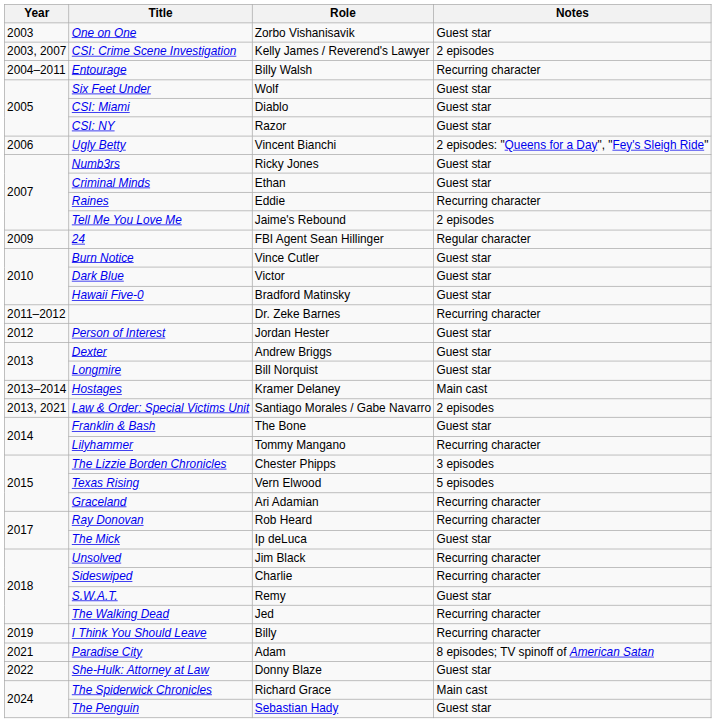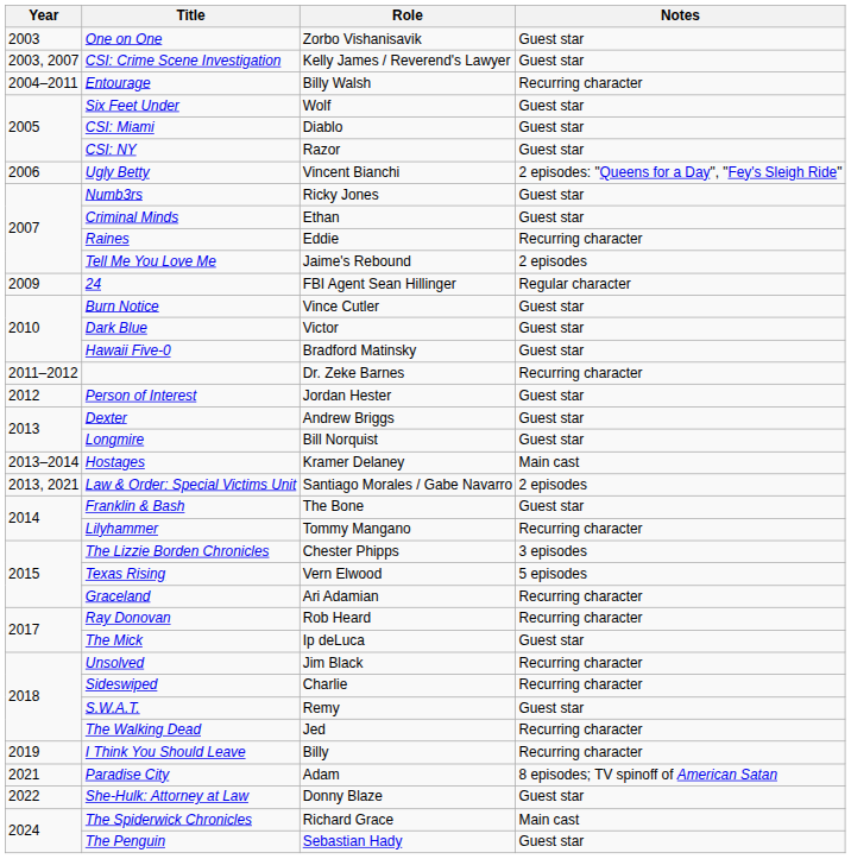 <table class="wikitable sortable">
 <tr>
 <th>Year</th>
 <th>Title</th>
 <th>Role</th>
 <th>Notes</th>
 </tr>
 <tr>
 <td>2003</td>
 <td><em><a href='#'>One on One</a></em></td>
 <td>Zorbo Vishanisavik</td>
 <td>Guest star</td>
 </tr>
 <tr>
 <td>2003, 2007</td>
 <td><em><a href='#'>CSI: Crime Scene Investigation</a></em></td>
 <td>Kelly James / Reverend's Lawyer</td>
-<td>2 episodes</td>
+<td>Guest star</td>
 </tr>
 <tr>
 <td>2004–2011</td>
 <td><em><a href='#'>Entourage</a></em></td>
 <td>Billy Walsh</td>
 <td>Recurring character</td>
 </tr>
 <tr>
 <td rowspan=3>2005</td>
 <td><em><a href='#'>Six Feet Under</a></em></td>
 <td>Wolf</td>
 <td>Guest star</td>
 </tr>
 <tr>
 <td><em><a href='#'>CSI: Miami</a></em></td>
 <td>Diablo</td>
 <td>Guest star</td>
 </tr>
 <tr>
 <td><em><a href='#'>CSI: NY</a></em></td>
 <td>Razor</td>
 <td>Guest star</td>
 </tr>
 <tr>
 <td>2006</td>
 <td><em><a href='#'>Ugly Betty</a></em></td>
 <td>Vincent Bianchi</td>
 <td>2 episodes: "<a href='#'>Queens for a Day</a>", "<a href='#'>Fey's Sleigh Ride</a>"</td>
 </tr>
 <tr>
 <td rowspan=4>2007</td>
 <td><em><a href='#'>Numb3rs</a></em></td>
 <td>Ricky Jones</td>
 <td>Guest star</td>
 </tr>
 <tr>
 <td><em><a href='#'>Criminal Minds</a></em></td>
 <td>Ethan</td>
 <td>Guest star</td>
 </tr>
 <tr>
 <td><em><a href='#'>Raines</a></em></td>
 <td>Eddie</td>
 <td>Recurring character</td>
 </tr>
 <tr>
 <td><em><a href='#'>Tell Me You Love Me</a></em></td>
 <td>Jaime's Rebound</td>
 <td>2 episodes</td>
 </tr>
 <tr>
 <td>2009</td>
 <td><em><a href='#'>24</a></em></td>
 <td>FBI Agent Sean Hillinger</td>
 <td>Regular character</td>
 </tr>
 <tr>
 <td rowspan=3>2010</td>
 <td><em><a href='#'>Burn Notice</a></em></td>
 <td>Vince Cutler</td>
 <td>Guest star</td>
 </tr>
 <tr>
 <td><em><a href='#'>Dark Blue</a></em></td>
 <td>Victor</td>
 <td>Guest star</td>
 </tr>
 <tr>
 <td><em><a href='#'>Hawaii Five-0</a></em></td>
 <td>Bradford Matinsky</td>
 <td>Guest star</td>
 </tr>
 <tr>
 <td>2011–2012</td>
 <td></td>
 <td>Dr. Zeke Barnes</td>
 <td>Recurring character</td>
 </tr>
 <tr>
 <td>2012</td>
 <td><em><a href='#'>Person of Interest</a></em></td>
 <td>Jordan Hester</td>
 <td>Guest star</td>
 </tr>
 <tr>
 <td rowspan=2>2013</td>
 <td><em><a href='#'>Dexter</a></em></td>
 <td>Andrew Briggs</td>
 <td>Guest star</td>
 </tr>
 <tr>
 <td><em><a href='#'>Longmire</a></em></td>
 <td>Bill Norquist</td>
 <td>Guest star</td>
 </tr>
 <tr>
 <td>2013–2014</td>
 <td><em><a href='#'>Hostages</a></em></td>
 <td>Kramer Delaney</td>
 <td>Main cast</td>
 </tr>
 <tr>
 <td>2013, 2021</td>
 <td><em><a href='#'>Law & Order: Special Victims Unit</a></em></td>
 <td>Santiago Morales / Gabe Navarro</td>
 <td>2 episodes</td>
 </tr>
 <tr>
 <td rowspan=2>2014</td>
 <td><em><a href='#'>Franklin & Bash</a></em></td>
 <td>The Bone</td>
 <td>Guest star</td>
 </tr>
 <tr>
 <td><em><a href='#'>Lilyhammer</a></em></td>
 <td>Tommy Mangano</td>
 <td>Recurring character</td>
 </tr>
 <tr>
 <td rowspan=3>2015</td>
 <td><em><a href='#'>The Lizzie Borden Chronicles</a></em></td>
 <td>Chester Phipps</td>
 <td>3 episodes</td>
 </tr>
 <tr>
 <td><em><a href='#'>Texas Rising</a></em></td>
 <td>Vern Elwood</td>
 <td>5 episodes</td>
 </tr>
 <tr>
 <td><em><a href='#'>Graceland</a></em></td>
 <td>Ari Adamian</td>
 <td>Recurring character</td>
 </tr>
 <tr>
 <td rowspan=2>2017</td>
 <td><em><a href='#'>Ray Donovan</a></em></td>
 <td>Rob Heard</td>
 <td>Recurring character</td>
 </tr>
 <tr>
 <td><em><a href='#'>The Mick</a></em></td>
 <td>Ip deLuca</td>
 <td>Guest star</td>
 </tr>
 <tr>
 <td rowspan=4>2018</td>
 <td><em><a href='#'>Unsolved</a></em></td>
 <td>Jim Black</td>
 <td>Recurring character</td>
 </tr>
 <tr>
 <td><em><a href='#'>Sideswiped</a></em></td>
 <td>Charlie</td>
 <td>Recurring character</td>
 </tr>
 <tr>
 <td><em><a href='#'>S.W.A.T.</a></em></td>
 <td>Remy</td>
 <td>Guest star</td>
 </tr>
 <tr>
 <td><em><a href='#'>The Walking Dead</a></em></td>
 <td>Jed</td>
 <td>Recurring character</td>
 </tr>
 <tr>
 <td>2019</td>
 <td><em><a href='#'>I Think You Should Leave</a></em></td>
 <td>Billy</td>
 <td>Recurring character</td>
 </tr>
 <tr>
 <td>2021</td>
 <td><em><a href='#'>Paradise City</a></em></td>
 <td>Adam</td>
 <td>8 episodes; TV spinoff of <em><a href='#'>American Satan</a></em></td>
 </tr>
 <tr>
 <td>2022</td>
 <td><em><a href='#'>She-Hulk: Attorney at Law</a></em></td>
 <td>Donny Blaze</td>
 <td>Guest star</td>
 </tr>
 <tr>
 <td rowspan=2>2024</td>
 <td><em><a href='#'>The Spiderwick Chronicles</a></em></td>
 <td>Richard Grace</td>
 <td>Main cast</td>
 </tr>
 <tr>
 <td><em><a href='#'>The Penguin</a></em></td>
 <td><a href='#'>Sebastian Hady</a></td>
 <td>Guest star</td>
 </tr>
 </table>
